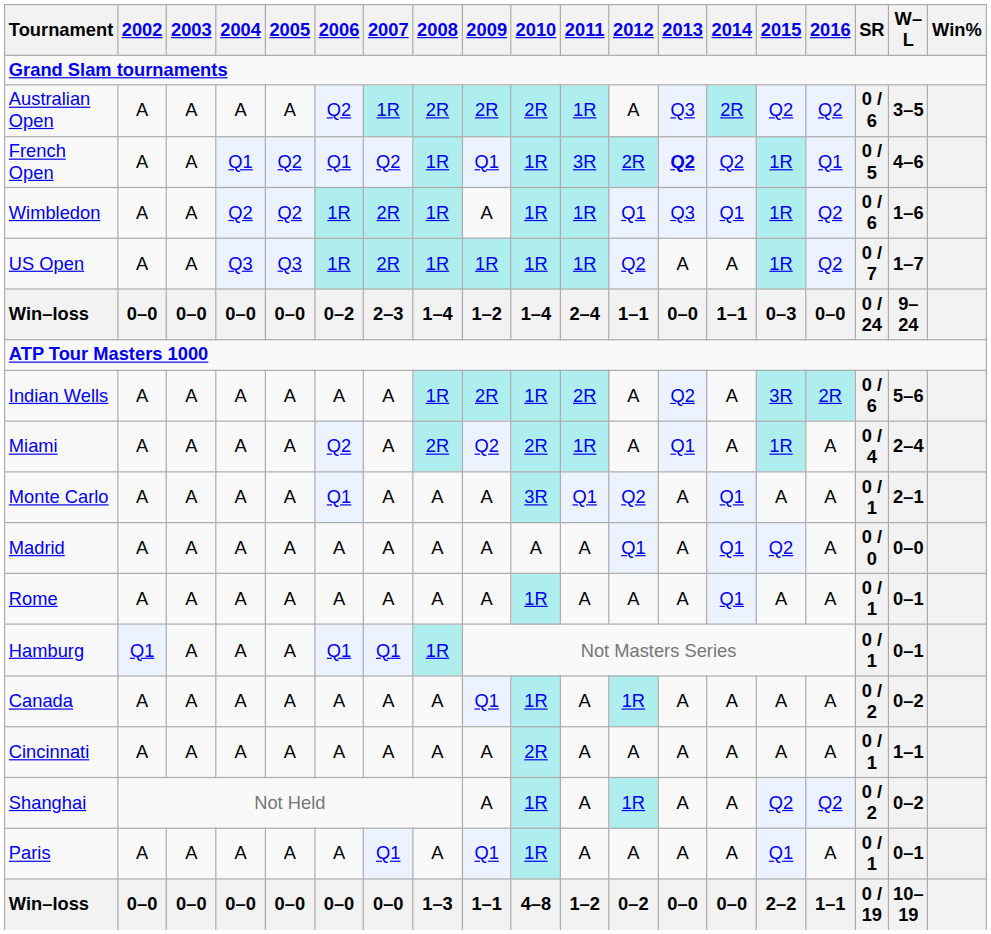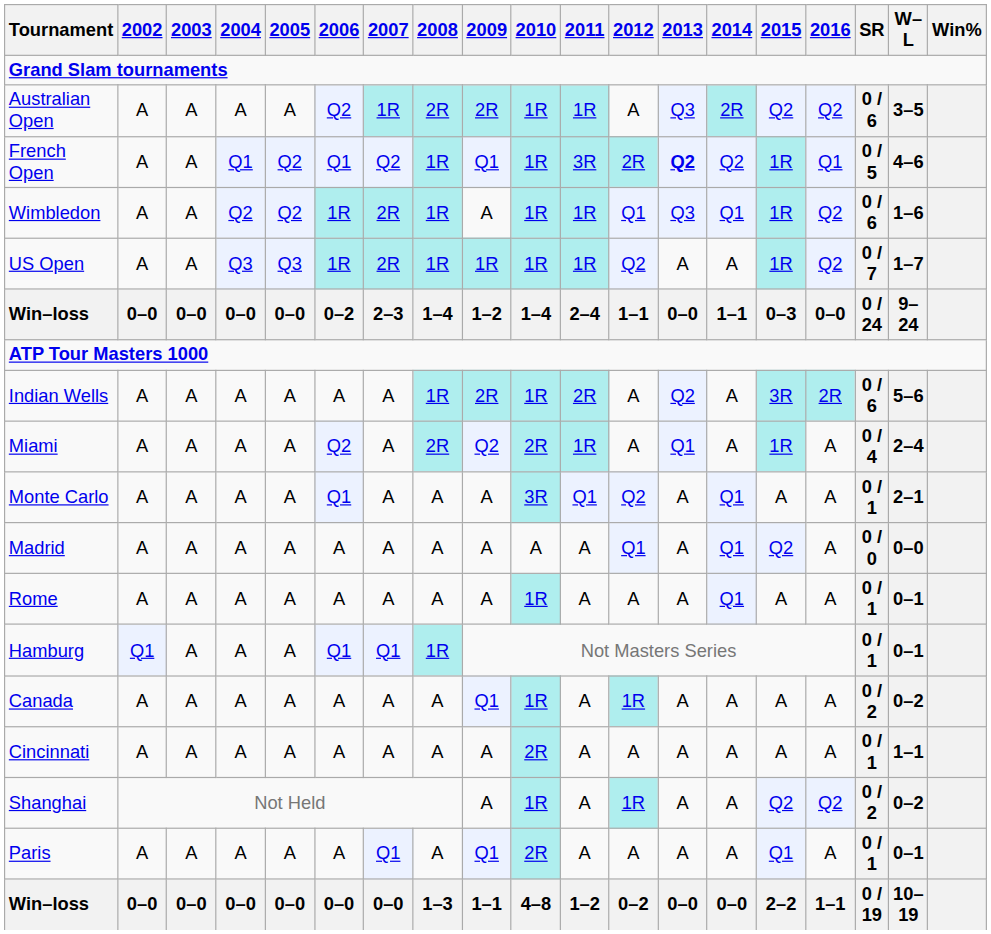 <table class=wikitable style=text-align:center;font-size:97%>
 <tr>
 <th>Tournament</th>
 <th><a href='#'>2002</a></th>
 <th><a href='#'>2003</a></th>
 <th><a href='#'>2004</a></th>
 <th><a href='#'>2005</a></th>
 <th><a href='#'>2006</a></th>
 <th><a href='#'>2007</a></th>
 <th><a href='#'>2008</a></th>
 <th><a href='#'>2009</a></th>
 <th><a href='#'>2010</a></th>
 <th><a href='#'>2011</a></th>
 <th><a href='#'>2012</a></th>
 <th><a href='#'>2013</a></th>
 <th><a href='#'>2014</a></th>
 <th><a href='#'>2015</a></th>
 <th><a href='#'>2016</a></th>
 <th>SR</th>
 <th>W–L</th>
 <th>Win%</th>
 </tr>
 <tr>
 <td colspan=25 style=text-align:left><a href='#'><strong>Grand Slam tournaments</strong></a></td>
 </tr>
 <tr>
 <td align=left><a href='#'>Australian Open</a></td>
 <td>A</td>
 <td>A</td>
 <td>A</td>
 <td>A</td>
 <td bgcolor=ecf2ff><a href='#'>Q2</a></td>
 <td bgcolor=afeeee><a href='#'>1R</a></td>
 <td bgcolor=afeeee><a href='#'>2R</a></td>
 <td bgcolor=afeeee><a href='#'>2R</a></td>
-<td bgcolor=afeeee><a href='#'>2R</a></td>
+<td bgcolor=afeeee><a href='#'>1R</a></td>
 <td bgcolor=afeeee><a href='#'>1R</a></td>
 <td>A</td>
 <td bgcolor=ecf2ff><a href='#'>Q3</a></td>
 <td bgcolor=afeeee><a href='#'>2R</a></td>
 <td bgcolor=ecf2ff><a href='#'>Q2</a></td>
 <td bgcolor=ecf2ff><a href='#'>Q2</a></td>
 <th>0 / 6</th>
 <th>3–5</th>
 <th></th>
 </tr>
 <tr>
 <td align=left><a href='#'>French Open</a></td>
 <td>A</td>
 <td>A</td>
 <td bgcolor=ecf2ff><a href='#'>Q1</a></td>
 <td bgcolor=ecf2ff><a href='#'>Q2</a></td>
 <td bgcolor=ecf2ff><a href='#'>Q1</a></td>
 <td bgcolor=ecf2ff><a href='#'>Q2</a></td>
 <td bgcolor=afeeee><a href='#'>1R</a></td>
 <td bgcolor=ecf2ff><a href='#'>Q1</a></td>
 <td bgcolor=afeeee><a href='#'>1R</a></td>
 <td bgcolor=afeeee><a href='#'>3R</a></td>
 <td bgcolor=afeeee><a href='#'>2R</a></td>
 <td bgcolor=ecf2ff><strong><a href='#'>Q2</a></strong></td>
 <td bgcolor=ecf2ff><a href='#'>Q2</a></td>
 <td bgcolor=afeeee><a href='#'>1R</a></td>
 <td bgcolor=ecf2ff><a href='#'>Q1</a></td>
 <th>0 / 5</th>
 <th>4–6</th>
 <th></th>
 </tr>
 <tr>
 <td align=left><a href='#'>Wimbledon</a></td>
 <td>A</td>
 <td>A</td>
 <td bgcolor=ecf2ff><a href='#'>Q2</a></td>
 <td bgcolor=ecf2ff><a href='#'>Q2</a></td>
 <td bgcolor=afeeee><a href='#'>1R</a></td>
 <td bgcolor=afeeee><a href='#'>2R</a></td>
 <td bgcolor=afeeee><a href='#'>1R</a></td>
 <td>A</td>
 <td bgcolor=afeeee><a href='#'>1R</a></td>
 <td bgcolor=afeeee><a href='#'>1R</a></td>
 <td bgcolor=ecf2ff><a href='#'>Q1</a></td>
 <td bgcolor=ecf2ff><a href='#'>Q3</a></td>
 <td bgcolor=ecf2ff><a href='#'>Q1</a></td>
 <td bgcolor=afeeee><a href='#'>1R</a></td>
 <td bgcolor=ecf2ff><a href='#'>Q2</a></td>
 <th>0 / 6</th>
 <th>1–6</th>
 <th></th>
 </tr>
 <tr>
 <td align=left><a href='#'>US Open</a></td>
 <td>A</td>
 <td>A</td>
 <td bgcolor=ecf2ff><a href='#'>Q3</a></td>
 <td bgcolor=ecf2ff><a href='#'>Q3</a></td>
 <td bgcolor=afeeee><a href='#'>1R</a></td>
 <td bgcolor=afeeee><a href='#'>2R</a></td>
 <td bgcolor=afeeee><a href='#'>1R</a></td>
 <td bgcolor=afeeee><a href='#'>1R</a></td>
 <td bgcolor=afeeee><a href='#'>1R</a></td>
 <td bgcolor=afeeee><a href='#'>1R</a></td>
 <td bgcolor=ecf2ff><a href='#'>Q2</a></td>
 <td>A</td>
 <td>A</td>
 <td bgcolor=afeeee><a href='#'>1R</a></td>
 <td bgcolor=ecf2ff><a href='#'>Q2</a></td>
 <th>0 / 7</th>
 <th>1–7</th>
 <th></th>
 </tr>
 <tr>
 <th style=text-align:left><strong>Win–loss</strong></th>
 <th>0–0</th>
 <th>0–0</th>
 <th>0–0</th>
 <th>0–0</th>
 <th>0–2</th>
 <th>2–3</th>
 <th>1–4</th>
 <th>1–2</th>
 <th>1–4</th>
 <th>2–4</th>
 <th>1–1</th>
 <th>0–0</th>
 <th>1–1</th>
 <th>0–3</th>
 <th>0–0</th>
 <th>0 / 24</th>
 <th>9–24</th>
 <th></th>
 </tr>
 <tr>
 <td colspan=25 style=text-align:left><strong><a href='#'>ATP Tour Masters 1000</a></strong></td>
 </tr>
 <tr>
 <td align=left><a href='#'>Indian Wells</a></td>
 <td>A</td>
 <td>A</td>
 <td>A</td>
 <td>A</td>
 <td>A</td>
 <td>A</td>
 <td bgcolor=afeeee><a href='#'>1R</a></td>
 <td bgcolor=afeeee><a href='#'>2R</a></td>
 <td bgcolor=afeeee><a href='#'>1R</a></td>
 <td bgcolor=afeeee><a href='#'>2R</a></td>
 <td>A</td>
 <td bgcolor=ecf2ff><a href='#'>Q2</a></td>
 <td>A</td>
 <td bgcolor=afeeee><a href='#'>3R</a></td>
 <td bgcolor=afeeee><a href='#'>2R</a></td>
 <th>0 / 6</th>
 <th>5–6</th>
 <th></th>
 </tr>
 <tr>
 <td align=left><a href='#'>Miami</a></td>
 <td>A</td>
 <td>A</td>
 <td>A</td>
 <td>A</td>
 <td bgcolor=ecf2ff><a href='#'>Q2</a></td>
 <td>A</td>
 <td bgcolor=afeeee><a href='#'>2R</a></td>
 <td bgcolor=ecf2ff><a href='#'>Q2</a></td>
 <td bgcolor=afeeee><a href='#'>2R</a></td>
 <td bgcolor=afeeee><a href='#'>1R</a></td>
 <td>A</td>
 <td bgcolor=ecf2ff><a href='#'>Q1</a></td>
 <td>A</td>
 <td bgcolor=afeeee><a href='#'>1R</a></td>
 <td>A</td>
 <th>0 / 4</th>
 <th>2–4</th>
 <th></th>
 </tr>
 <tr>
 <td align=left><a href='#'>Monte Carlo</a></td>
 <td>A</td>
 <td>A</td>
 <td>A</td>
 <td>A</td>
 <td bgcolor=ecf2ff><a href='#'>Q1</a></td>
 <td>A</td>
 <td>A</td>
 <td>A</td>
 <td bgcolor=afeeee><a href='#'>3R</a></td>
 <td bgcolor=ecf2ff><a href='#'>Q1</a></td>
 <td bgcolor=ecf2ff><a href='#'>Q2</a></td>
 <td>A</td>
 <td bgcolor=ecf2ff><a href='#'>Q1</a></td>
 <td>A</td>
 <td>A</td>
 <th>0 / 1</th>
 <th>2–1</th>
 <th></th>
 </tr>
 <tr>
 <td align=left><a href='#'>Madrid</a></td>
 <td>A</td>
 <td>A</td>
 <td>A</td>
 <td>A</td>
 <td>A</td>
 <td>A</td>
 <td>A</td>
 <td>A</td>
 <td>A</td>
 <td>A</td>
 <td bgcolor=ecf2ff><a href='#'>Q1</a></td>
 <td>A</td>
 <td bgcolor=ecf2ff><a href='#'>Q1</a></td>
 <td bgcolor=ecf2ff><a href='#'>Q2</a></td>
 <td>A</td>
 <th>0 / 0</th>
 <th>0–0</th>
 <th></th>
 </tr>
 <tr>
 <td align=left><a href='#'>Rome</a></td>
 <td>A</td>
 <td>A</td>
 <td>A</td>
 <td>A</td>
 <td>A</td>
 <td>A</td>
 <td>A</td>
 <td>A</td>
 <td bgcolor=afeeee><a href='#'>1R</a></td>
 <td>A</td>
 <td>A</td>
 <td>A</td>
 <td bgcolor=ecf2ff><a href='#'>Q1</a></td>
 <td>A</td>
 <td>A</td>
 <th>0 / 1</th>
 <th>0–1</th>
 <th></th>
 </tr>
 <tr>
 <td align=left><a href='#'>Hamburg</a></td>
 <td bgcolor=ecf2ff><a href='#'>Q1</a></td>
 <td>A</td>
 <td>A</td>
 <td>A</td>
 <td bgcolor=ecf2ff><a href='#'>Q1</a></td>
 <td bgcolor=ecf2ff><a href='#'>Q1</a></td>
 <td bgcolor=afeeee><a href='#'>1R</a></td>
 <td colspan=8 style=color:#767676>Not Masters Series</td>
 <th>0 / 1</th>
 <th>0–1</th>
 <th></th>
 </tr>
 <tr>
 <td align=left><a href='#'>Canada</a></td>
 <td>A</td>
 <td>A</td>
 <td>A</td>
 <td>A</td>
 <td>A</td>
 <td>A</td>
 <td>A</td>
 <td bgcolor=ecf2ff><a href='#'>Q1</a></td>
 <td bgcolor=afeeee><a href='#'>1R</a></td>
 <td>A</td>
 <td bgcolor=afeeee><a href='#'>1R</a></td>
 <td>A</td>
 <td>A</td>
 <td>A</td>
 <td>A</td>
 <th>0 / 2</th>
 <th>0–2</th>
 <th></th>
 </tr>
 <tr>
 <td align=left><a href='#'>Cincinnati</a></td>
 <td>A</td>
 <td>A</td>
 <td>A</td>
 <td>A</td>
 <td>A</td>
 <td>A</td>
 <td>A</td>
 <td>A</td>
 <td bgcolor=afeeee><a href='#'>2R</a></td>
 <td>A</td>
 <td>A</td>
 <td>A</td>
 <td>A</td>
 <td>A</td>
 <td>A</td>
 <th>0 / 1</th>
 <th>1–1</th>
 <th></th>
 </tr>
 <tr>
 <td align=left><a href='#'>Shanghai</a></td>
 <td colspan=7 style=color:#767676>Not Held</td>
 <td>A</td>
 <td bgcolor=afeeee><a href='#'>1R</a></td>
 <td>A</td>
 <td bgcolor=afeeee><a href='#'>1R</a></td>
 <td>A</td>
 <td>A</td>
 <td bgcolor=ecf2ff><a href='#'>Q2</a></td>
 <td bgcolor=ecf2ff><a href='#'>Q2</a></td>
 <th>0 / 2</th>
 <th>0–2</th>
 <th></th>
 </tr>
 <tr>
 <td align=left><a href='#'>Paris</a></td>
 <td>A</td>
 <td>A</td>
 <td>A</td>
 <td>A</td>
 <td>A</td>
 <td bgcolor=ecf2ff><a href='#'>Q1</a></td>
 <td>A</td>
 <td bgcolor=ecf2ff><a href='#'>Q1</a></td>
-<td bgcolor=afeeee><a href='#'>1R</a></td>
+<td bgcolor=afeeee><a href='#'>2R</a></td>
 <td>A</td>
 <td>A</td>
 <td>A</td>
 <td>A</td>
 <td bgcolor=ecf2ff><a href='#'>Q1</a></td>
 <td>A</td>
 <th>0 / 1</th>
 <th>0–1</th>
 <th></th>
 </tr>
 <tr>
 <th style=text-align:left><strong>Win–loss</strong></th>
 <th>0–0</th>
 <th>0–0</th>
 <th>0–0</th>
 <th>0–0</th>
 <th>0–0</th>
 <th>0–0</th>
 <th>1–3</th>
 <th>1–1</th>
 <th>4–8</th>
 <th>1–2</th>
 <th>0–2</th>
 <th>0–0</th>
 <th>0–0</th>
 <th>2–2</th>
 <th>1–1</th>
 <th>0 / 19</th>
 <th>10–19</th>
 <th></th>
 </tr>
 </table>
